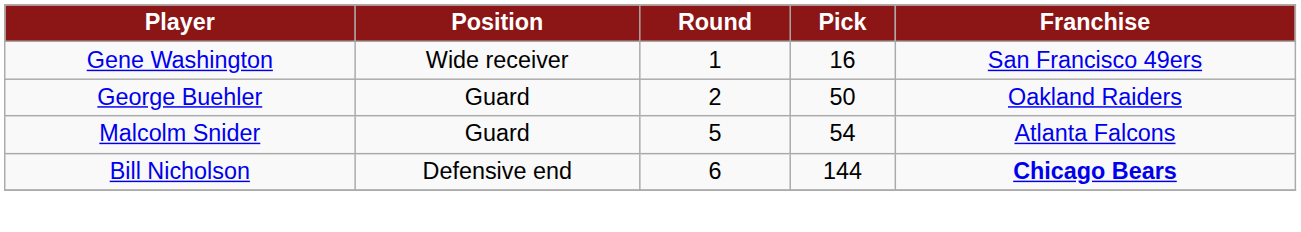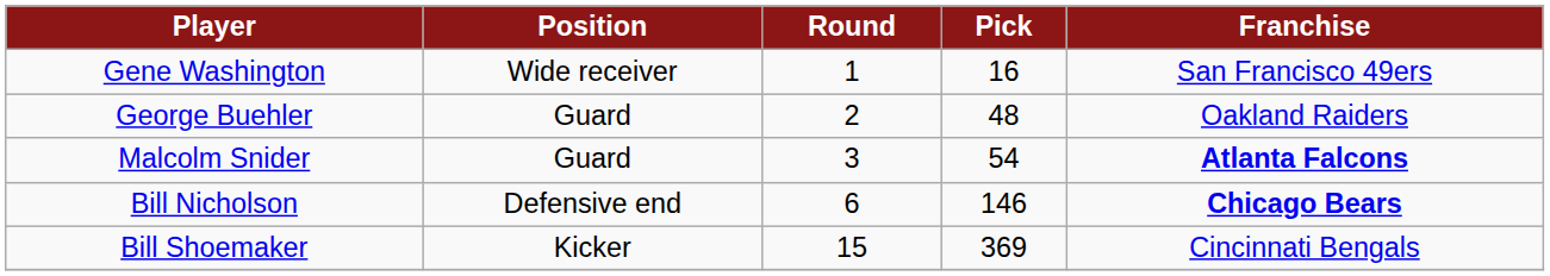 <table class="wikitable" width="70%">
 <tr align="center"  style="background: #8C1515;color:#FFFFFF;">
 <td><strong>Player</strong></td>
 <td><strong>Position</strong></td>
 <td><strong>Round</strong></td>
 <td><strong>Pick</strong></td>
 <td><strong>Franchise</strong></td>
 </tr>
 <tr align="center" bgcolor="">
 <td><a href='#'>Gene Washington</a></td>
 <td>Wide receiver</td>
 <td>1</td>
 <td>16</td>
 <td><a href='#'>San Francisco 49ers</a></td>
 </tr>
 <tr align="center" bgcolor="">
 <td><a href='#'>George Buehler</a></td>
 <td>Guard</td>
 <td>2</td>
-<td>50</td>
+<td>48</td>
 <td><a href='#'>Oakland Raiders</a></td>
 </tr>
 <tr align="center" bgcolor="">
 <td><a href='#'>Malcolm Snider</a></td>
 <td>Guard</td>
-<td>5</td>
+<td>3</td>
 <td>54</td>
-<td><a href='#'>Atlanta Falcons</a></td>
+<td><strong><a href='#'>Atlanta Falcons</a></strong></td>
 </tr>
 <tr align="center" bgcolor="">
 <td><a href='#'>Bill Nicholson</a></td>
 <td>Defensive end</td>
 <td>6</td>
-<td>144</td>
+<td>146</td>
 <td><strong><a href='#'>Chicago Bears</a></strong></td>
+</tr>
+<tr align="center" bgcolor="">
+<td><a href='#'>Bill Shoemaker</a></td>
+<td>Kicker</td>
+<td>15</td>
+<td>369</td>
+<td><a href='#'>Cincinnati Bengals</a></td>
 </tr>
 <tr align="center" bgcolor="">
 </tr>
 </table>
